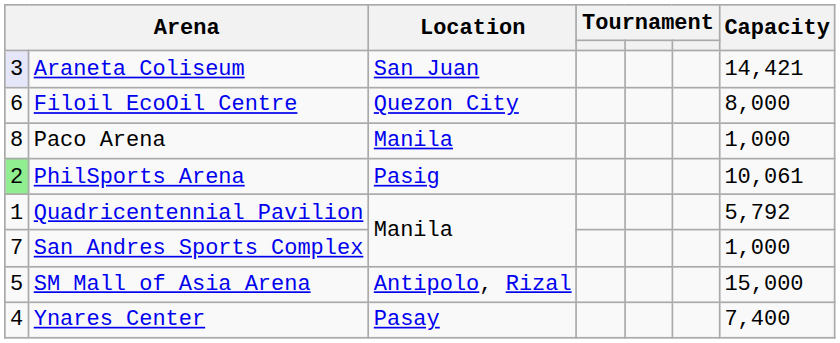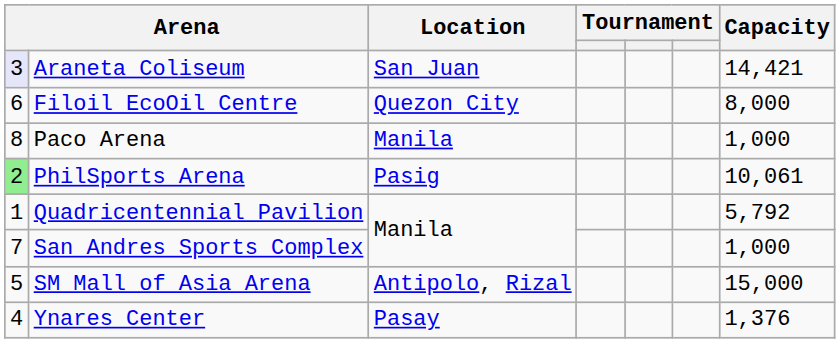 <table class="wikitable">
 <tr>
 <th colspan="2" rowspan="2">Arena</th>
 <th rowspan="2">Location</th>
 <th colspan="3">Tournament</th>
 <th rowspan="2">Capacity</th>
 </tr>
 <tr>
 <th></th>
 <th></th>
 <th></th>
 </tr>
 <tr>
 <td style="background: lavender;">3</td>
 <td><a href='#'>Araneta Coliseum</a></td>
 <td><a href='#'>San Juan</a></td>
 <td></td>
 <td></td>
 <td></td>
 <td>14,421</td>
 </tr>
 <tr>
 <td>6</td>
 <td><a href='#'>Filoil EcoOil Centre</a></td>
 <td><a href='#'>Quezon City</a></td>
 <td></td>
 <td></td>
 <td></td>
 <td>8,000</td>
 </tr>
 <tr>
 <td>8</td>
 <td>Paco Arena</td>
 <td><a href='#'>Manila</a></td>
 <td></td>
 <td></td>
 <td></td>
 <td>1,000</td>
 </tr>
 <tr>
 <td style="background: lightgreen;">2</td>
 <td><a href='#'>PhilSports Arena</a></td>
 <td><a href='#'>Pasig</a></td>
 <td></td>
 <td></td>
 <td></td>
 <td>10,061</td>
 </tr>
 <tr>
 <td>1</td>
 <td><a href='#'>Quadricentennial Pavilion</a></td>
 <td rowspan="2">Manila</td>
 <td></td>
 <td></td>
 <td></td>
 <td>5,792</td>
 </tr>
 <tr>
 <td>7</td>
 <td><a href='#'>San Andres Sports Complex</a></td>
 <td></td>
 <td></td>
 <td></td>
 <td>1,000</td>
 </tr>
 <tr>
 <td>5</td>
 <td><a href='#'>SM Mall of Asia Arena</a></td>
 <td><a href='#'>Antipolo</a>, <a href='#'>Rizal</a></td>
 <td></td>
 <td></td>
 <td></td>
 <td>15,000</td>
 </tr>
 <tr>
 <td>4</td>
 <td><a href='#'>Ynares Center</a></td>
 <td><a href='#'>Pasay</a></td>
 <td></td>
 <td></td>
 <td></td>
-<td>7,400</td>
+<td>1,376</td>
 </tr>
 </table>
